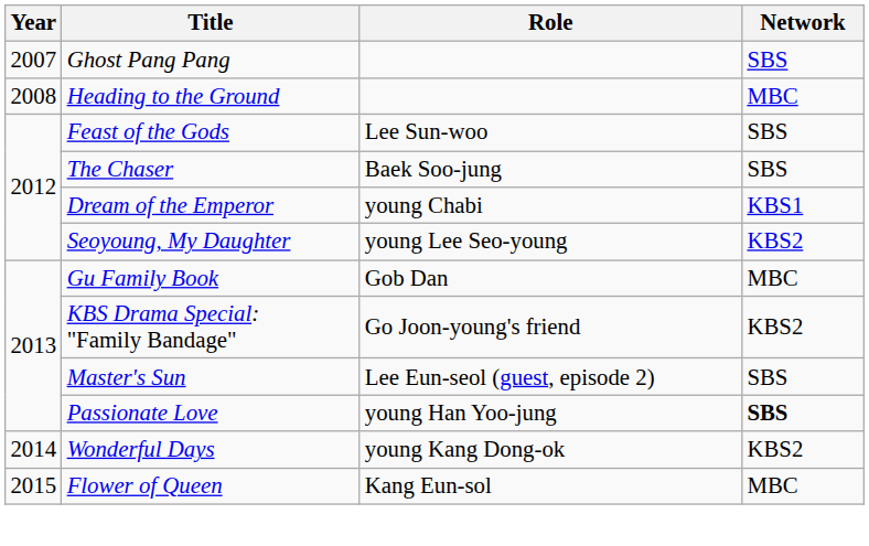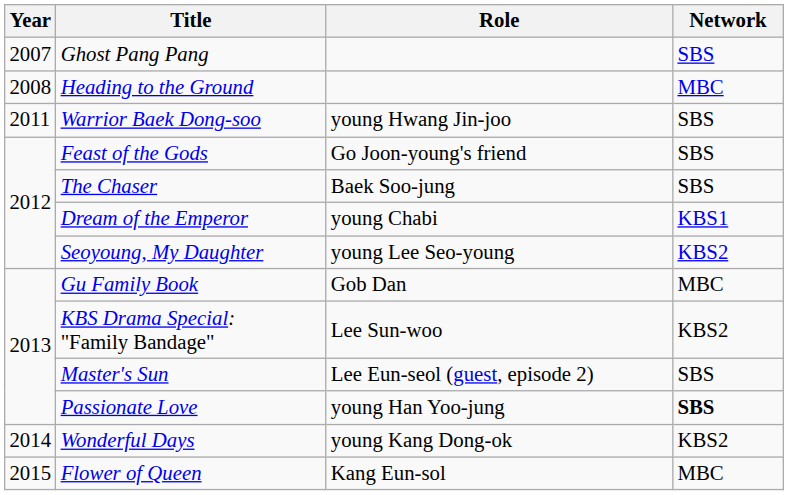 <table class="wikitable" style="width:600px">
 <tr>
 <th width=10>Year</th>
 <th>Title</th>
 <th>Role</th>
 <th>Network</th>
 </tr>
 <tr>
 <td>2007</td>
 <td><em>Ghost Pang Pang</em></td>
 <td></td>
 <td><a href='#'>SBS</a></td>
 </tr>
 <tr>
 <td>2008</td>
 <td><em><a href='#'>Heading to the Ground</a></em></td>
 <td></td>
 <td><a href='#'>MBC</a></td>
 </tr>
 <tr>
+<td>2011</td>
+<td><em><a href='#'>Warrior Baek Dong-soo</a></em></td>
+<td>young Hwang Jin-joo</td>
+<td>SBS</td>
+</tr>
+<tr>
 <td rowspan=4>2012</td>
 <td><em><a href='#'>Feast of the Gods</a></em></td>
-<td>Lee Sun-woo</td>
+<td>Go Joon-young's friend</td>
 <td>SBS</td>
 </tr>
 <tr>
 <td><em><a href='#'>The Chaser</a></em></td>
 <td>Baek Soo-jung</td>
 <td>SBS</td>
 </tr>
 <tr>
 <td><em><a href='#'>Dream of the Emperor</a></em></td>
 <td>young Chabi</td>
 <td><a href='#'>KBS1</a></td>
 </tr>
 <tr>
 <td><em><a href='#'>Seoyoung, My Daughter</a></em></td>
 <td>young Lee Seo-young</td>
 <td><a href='#'>KBS2</a></td>
 </tr>
 <tr>
 <td rowspan=4>2013</td>
 <td><em><a href='#'>Gu Family Book</a></em></td>
 <td>Gob Dan</td>
 <td>MBC</td>
 </tr>
 <tr>
 <td><em><a href='#'>KBS Drama Special</a>:</em><br>"Family Bandage"</td>
-<td>Go Joon-young's friend</td>
+<td>Lee Sun-woo</td>
 <td>KBS2</td>
 </tr>
 <tr>
 <td><em><a href='#'>Master's Sun</a></em></td>
 <td>Lee Eun-seol (<a href='#'>guest</a>, episode 2)</td>
 <td>SBS</td>
 </tr>
 <tr>
 <td><em><a href='#'>Passionate Love</a></em></td>
 <td>young Han Yoo-jung</td>
 <td><strong>SBS</strong></td>
 </tr>
 <tr>
 <td>2014</td>
 <td><em><a href='#'>Wonderful Days</a></em></td>
 <td>young Kang Dong-ok</td>
 <td>KBS2</td>
 </tr>
 <tr>
 <td>2015</td>
 <td><em><a href='#'>Flower of Queen</a></em></td>
 <td>Kang Eun-sol</td>
 <td>MBC</td>
 </tr>
 </table>
